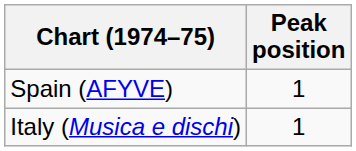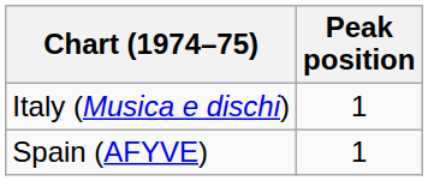 <table class="wikitable sortable">
 <tr>
 <th align="left">Chart (1974–75)</th>
 <th align="left">Peak<br>position</th>
 </tr>
 <tr>
+<td align="left">Italy (<em><a href='#'>Musica e dischi</a></em>)</td>
+<td align="center">1</td>
+</tr>
+<tr>
 <td>Spain (<a href='#'>AFYVE</a>)</td>
 <td align="center">1</td>
 </tr>
-<tr>
-<td align="left">Italy (<em><a href='#'>Musica e dischi</a></em>)</td>
-<td align="center">1</td>
-</tr>
 </table>
